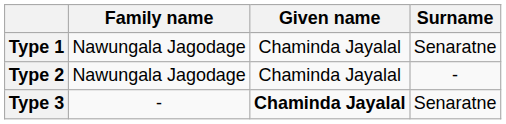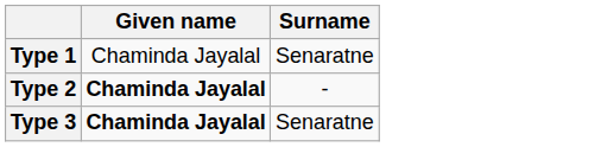 <table class="wikitable">
 <tr>
 <th></th>
-<th>Family name</th>
 <th>Given name</th>
 <th>Surname</th>
 </tr>
 <tr>
 <th>Type 1</th>
-<td style="text-align: center;">Nawungala Jagodage</td>
 <td style="text-align: center;">Chaminda Jayalal</td>
 <td style="text-align: center;">Senaratne</td>
 </tr>
 <tr>
 <th>Type 2</th>
-<td style="text-align: center;">Nawungala Jagodage</td>
-<td style="text-align: center;">Chaminda Jayalal</td>
+<td style="text-align: center;"><strong>Chaminda Jayalal</strong></td>
 <td style="text-align: center;">-</td>
 </tr>
 <tr>
 <th>Type 3</th>
-<td style="text-align: center;">-</td>
 <td style="text-align: center;"><strong>Chaminda Jayalal</strong></td>
 <td style="text-align: center;">Senaratne</td>
 </tr>
 </table>
